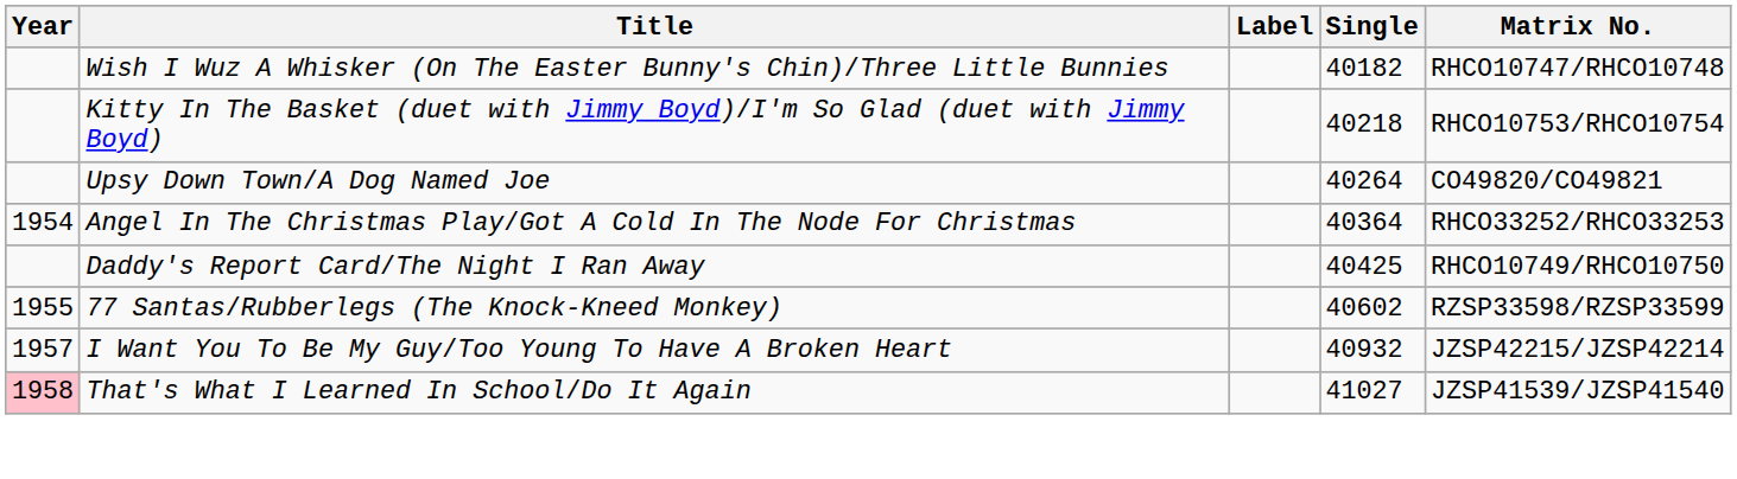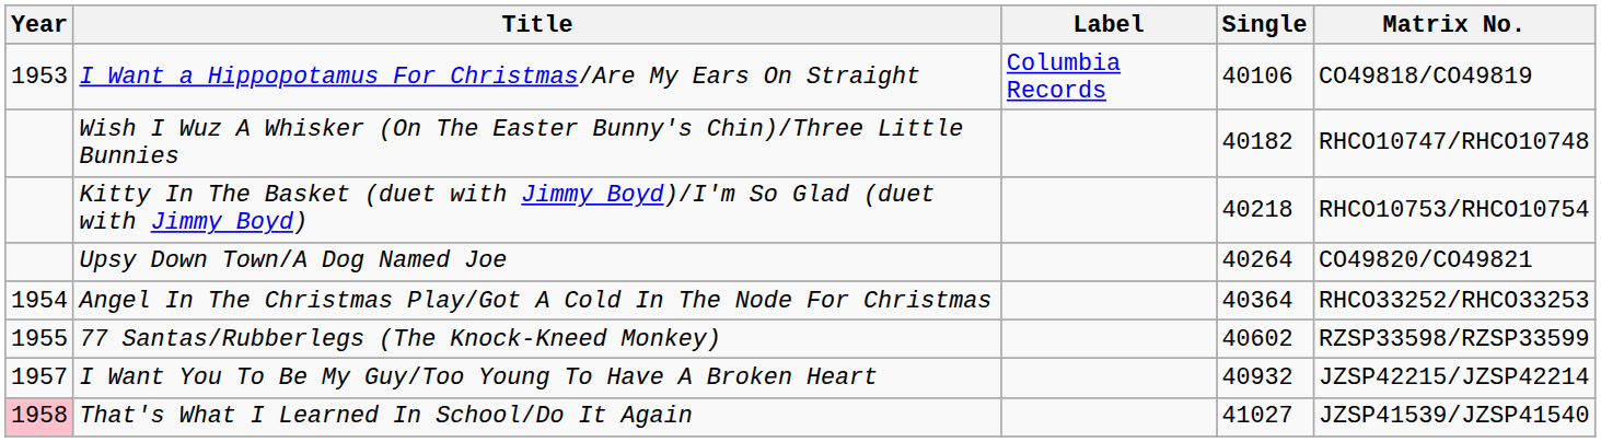 <table class="wikitable">
 <tr>
 <th>Year</th>
 <th>Title</th>
 <th>Label</th>
 <th>Single</th>
 <th>Matrix No.</th>
+</tr>
+<tr>
+<td>1953</td>
+<td><em><a href='#'>I Want a Hippopotamus For Christmas</a></em>/<em>Are My Ears On Straight</em></td>
+<td rowspan=""19Z""><a href='#'>Columbia Records</a></td>
+<td>40106</td>
+<td>CO49818/CO49819</td>
 </tr>
 <tr>
 <td></td>
 <td><em>Wish I Wuz A Whisker (On The Easter Bunny's Chin)</em>/<em>Three Little Bunnies</em></td>
 <td></td>
 <td>40182</td>
 <td>RHCO10747/RHCO10748</td>
 </tr>
 <tr>
 <td></td>
 <td><em>Kitty In The Basket (duet with <a href='#'>Jimmy Boyd</a>)</em>/<em>I'm So Glad (duet with <a href='#'>Jimmy Boyd</a>)</em></td>
 <td></td>
 <td>40218</td>
 <td>RHCO10753/RHCO10754</td>
 </tr>
 <tr>
 <td></td>
 <td><em>Upsy Down Town</em>/<em>A Dog Named Joe</em></td>
 <td></td>
 <td>40264</td>
 <td>CO49820/CO49821</td>
 </tr>
 <tr>
 <td>1954</td>
 <td><em>Angel In The Christmas Play</em>/<em>Got A Cold In The Node For Christmas</em></td>
 <td></td>
 <td>40364</td>
 <td>RHCO33252/RHCO33253</td>
 </tr>
 <tr>
-<td></td>
-<td><em>Daddy's Report Card</em>/<em>The Night I Ran Away</em></td>
-<td></td>
-<td>40425</td>
-<td>RHCO10749/RHCO10750</td>
-</tr>
-<tr>
 <td>1955</td>
 <td><em>77 Santas</em>/<em>Rubberlegs (The Knock-Kneed Monkey)</em></td>
 <td></td>
 <td>40602</td>
 <td>RZSP33598/RZSP33599</td>
 </tr>
 <tr>
 <td>1957</td>
 <td><em>I Want You To Be My Guy</em>/<em>Too Young To Have A Broken Heart</em></td>
 <td></td>
 <td>40932</td>
 <td>JZSP42215/JZSP42214</td>
 </tr>
 <tr>
 <td style="background: pink;">1958</td>
 <td><em>That's What I Learned In School</em>/<em>Do It Again</em></td>
 <td></td>
 <td>41027</td>
 <td>JZSP41539/JZSP41540</td>
 </tr>
 </table>
